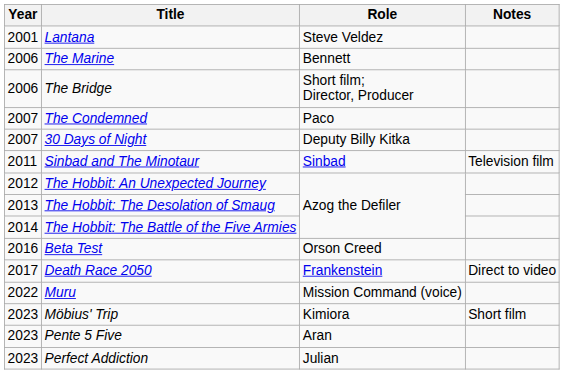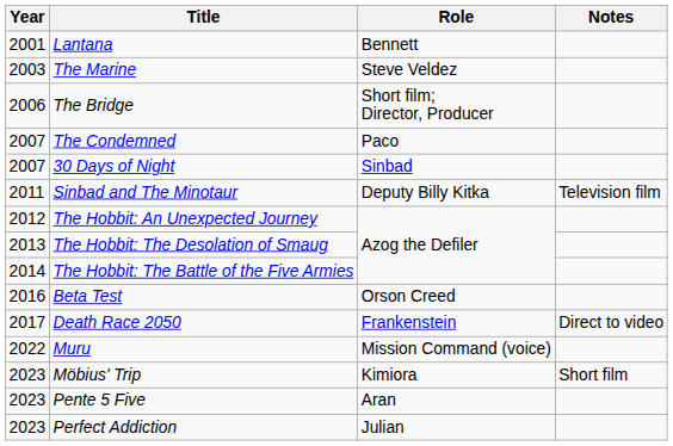 <table class="wikitable sortable">
 <tr>
 <th scope="col">Year</th>
 <th scope="col">Title</th>
 <th scope="col">Role</th>
 <th scope="col" class="unsortable">Notes</th>
 </tr>
 <tr>
 <td>2001</td>
 <td><em><a href='#'>Lantana</a></em></td>
-<td>Steve Veldez</td>
+<td>Bennett</td>
 <td></td>
 </tr>
 <tr>
-<td>2006</td>
+<td>2003</td>
 <td><em><a href='#'>The Marine</a></em></td>
-<td>Bennett</td>
+<td>Steve Veldez</td>
 <td></td>
 </tr>
 <tr>
 <td>2006</td>
 <td><em>The Bridge</em></td>
 <td p>Short film;<br>Director, Producer</td>
 <td></td>
 </tr>
 <tr>
 <td>2007</td>
 <td><em><a href='#'>The Condemned</a></em></td>
 <td>Paco</td>
 <td></td>
 </tr>
 <tr>
 <td>2007</td>
 <td><em><a href='#'>30 Days of Night</a></em></td>
-<td>Deputy Billy Kitka</td>
+<td><a href='#'>Sinbad</a></td>
 <td></td>
 </tr>
 <tr>
 <td>2011</td>
 <td><em><a href='#'>Sinbad and The Minotaur</a></em></td>
-<td><a href='#'>Sinbad</a></td>
+<td>Deputy Billy Kitka</td>
 <td>Television film</td>
 </tr>
 <tr>
 <td>2012</td>
 <td><em><a href='#'>The Hobbit: An Unexpected Journey</a></em></td>
 <td rowspan=3>Azog the Defiler</td>
 <td></td>
 </tr>
 <tr>
 <td>2013</td>
 <td><em><a href='#'>The Hobbit: The Desolation of Smaug</a></em></td>
 <td></td>
 </tr>
 <tr>
 <td>2014</td>
 <td><em><a href='#'>The Hobbit: The Battle of the Five Armies</a></em></td>
 <td></td>
 </tr>
 <tr>
 <td>2016</td>
 <td><em><a href='#'>Beta Test</a></em></td>
 <td>Orson Creed</td>
 <td></td>
 </tr>
 <tr>
 <td>2017</td>
 <td><em><a href='#'>Death Race 2050</a></em></td>
 <td><a href='#'>Frankenstein</a></td>
 <td>Direct to video</td>
 </tr>
 <tr>
 <td>2022</td>
 <td><em><a href='#'>Muru</a></em></td>
 <td>Mission Command (voice)</td>
 <td></td>
 </tr>
 <tr>
 <td>2023</td>
 <td><em>Möbius' Trip</em></td>
 <td>Kimiora</td>
 <td>Short film</td>
 </tr>
 <tr>
 <td>2023</td>
 <td><em>Pente 5 Five</em></td>
 <td>Aran</td>
 <td></td>
 </tr>
 <tr>
 <td>2023</td>
 <td><em>Perfect Addiction</em></td>
 <td>Julian</td>
 <td></td>
 </tr>
 </table>
